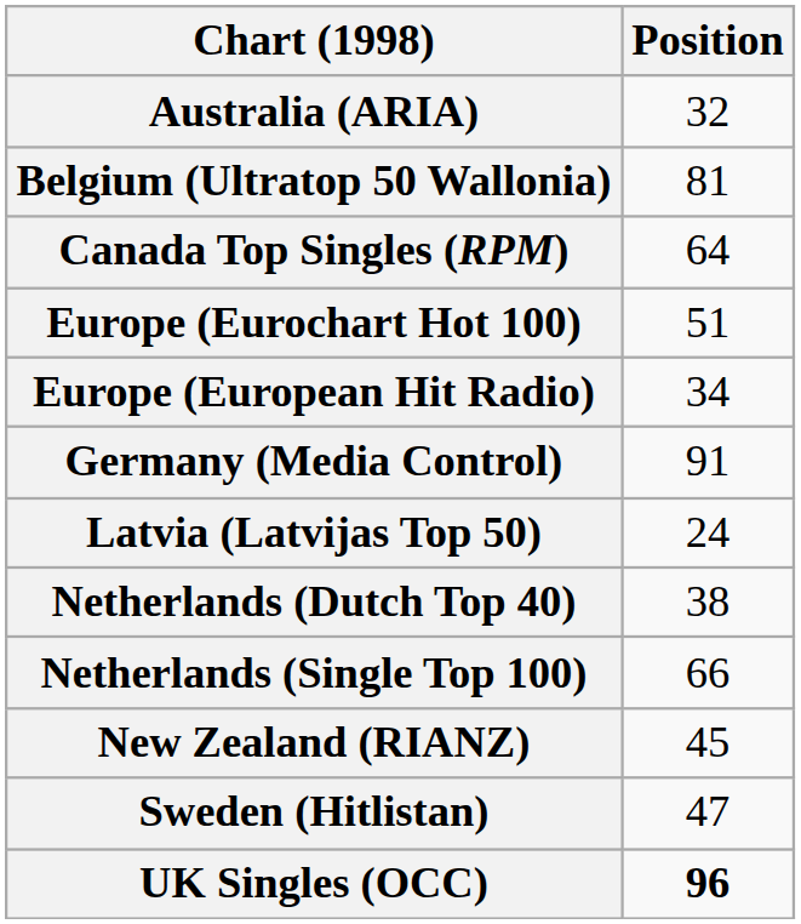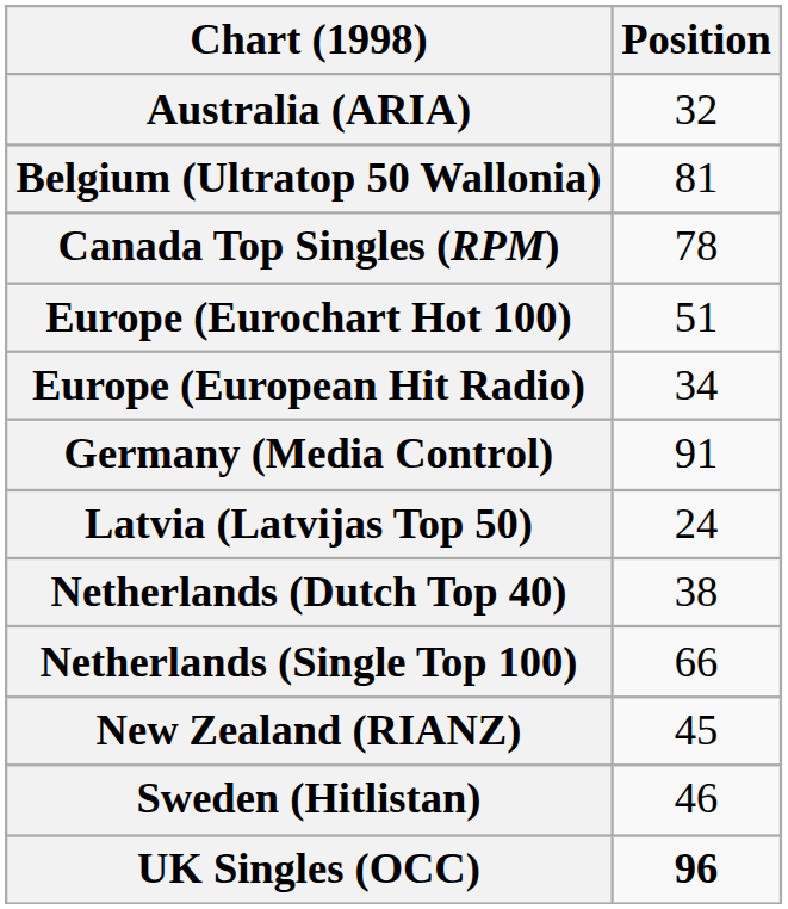 <table class="wikitable sortable plainrowheaders" style="text-align:center">
 <tr>
 <th scope="col">Chart (1998)</th>
 <th scope="col">Position</th>
 </tr>
 <tr>
 <th scope="row">Australia (ARIA)</th>
 <td>32</td>
 </tr>
 <tr>
 <th scope="row">Belgium (Ultratop 50 Wallonia)</th>
 <td>81</td>
 </tr>
 <tr>
 <th scope="row">Canada Top Singles (<em>RPM</em>)</th>
-<td>64</td>
+<td>78</td>
 </tr>
 <tr>
 <th scope="row">Europe (Eurochart Hot 100)</th>
 <td>51</td>
 </tr>
 <tr>
 <th scope="row">Europe (European Hit Radio)</th>
 <td>34</td>
 </tr>
 <tr>
 <th scope="row">Germany (Media Control)</th>
 <td>91</td>
 </tr>
 <tr>
 <th scope="row">Latvia (Latvijas Top 50)</th>
 <td>24</td>
 </tr>
 <tr>
 <th scope="row">Netherlands (Dutch Top 40)</th>
 <td>38</td>
 </tr>
 <tr>
 <th scope="row">Netherlands (Single Top 100)</th>
 <td>66</td>
 </tr>
 <tr>
 <th scope="row">New Zealand (RIANZ)</th>
 <td>45</td>
 </tr>
 <tr>
 <th scope="row">Sweden (Hitlistan)</th>
-<td>47</td>
+<td>46</td>
 </tr>
 <tr>
 <th scope="row">UK Singles (OCC)</th>
 <td><strong>96</strong></td>
 </tr>
 </table>
